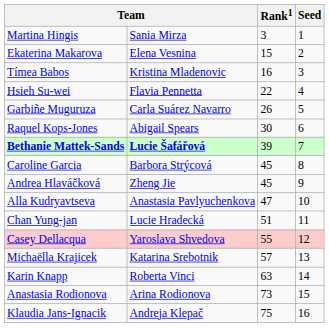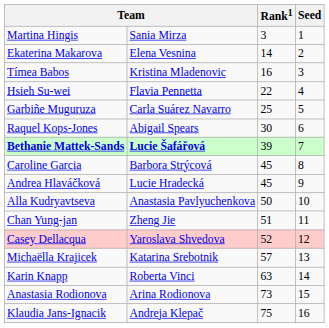 <table class="wikitable sortable collapsible uncollapsed ">
 <tr>
 <th width="325" colspan=2>Team</th>
 <th>Rank<sup>1</sup></th>
 <th>Seed</th>
 </tr>
 <tr>
 <td> <a href='#'>Martina Hingis</a></td>
 <td> <a href='#'>Sania Mirza</a></td>
 <td>3</td>
 <td>1</td>
 </tr>
 <tr>
 <td> <a href='#'>Ekaterina Makarova</a></td>
 <td> <a href='#'>Elena Vesnina</a></td>
-<td>15</td>
+<td>14</td>
 <td>2</td>
 </tr>
 <tr>
 <td> <a href='#'>Tímea Babos</a></td>
 <td> <a href='#'>Kristina Mladenovic</a></td>
 <td>16</td>
 <td>3</td>
 </tr>
 <tr>
 <td> <a href='#'>Hsieh Su-wei</a></td>
 <td> <a href='#'>Flavia Pennetta</a></td>
 <td>22</td>
 <td>4</td>
 </tr>
 <tr>
 <td> <a href='#'>Garbiñe Muguruza</a></td>
 <td> <a href='#'>Carla Suárez Navarro</a></td>
-<td>26</td>
+<td>25</td>
 <td>5</td>
 </tr>
 <tr>
 <td> <a href='#'>Raquel Kops-Jones</a></td>
 <td> <a href='#'>Abigail Spears</a></td>
 <td>30</td>
 <td>6</td>
 </tr>
 <tr style="background:#cfc;">
 <td><strong> <a href='#'>Bethanie Mattek-Sands</a></strong></td>
 <td><strong> <a href='#'>Lucie Šafářová</a></strong></td>
 <td>39</td>
 <td>7</td>
 </tr>
 <tr>
 <td> <a href='#'>Caroline Garcia</a></td>
 <td> <a href='#'>Barbora Strýcová</a></td>
 <td>45</td>
 <td>8</td>
 </tr>
 <tr>
 <td> <a href='#'>Andrea Hlaváčková</a></td>
-<td> <a href='#'>Zheng Jie</a></td>
+<td> <a href='#'>Lucie Hradecká</a></td>
 <td>45</td>
 <td>9</td>
 </tr>
 <tr>
 <td> <a href='#'>Alla Kudryavtseva</a></td>
 <td> <a href='#'>Anastasia Pavlyuchenkova</a></td>
-<td>47</td>
+<td>50</td>
 <td>10</td>
 </tr>
 <tr>
 <td> <a href='#'>Chan Yung-jan</a></td>
-<td> <a href='#'>Lucie Hradecká</a></td>
+<td> <a href='#'>Zheng Jie</a></td>
 <td>51</td>
 <td>11</td>
 </tr>
 <tr style="background:#fcc;">
 <td> <a href='#'>Casey Dellacqua</a></td>
 <td> <a href='#'>Yaroslava Shvedova</a></td>
-<td>55</td>
+<td>52</td>
 <td>12</td>
 </tr>
 <tr>
 <td> <a href='#'>Michaëlla Krajicek</a></td>
 <td> <a href='#'>Katarina Srebotnik</a></td>
 <td>57</td>
 <td>13</td>
 </tr>
 <tr>
 <td> <a href='#'>Karin Knapp</a></td>
 <td> <a href='#'>Roberta Vinci</a></td>
 <td>63</td>
 <td>14</td>
 </tr>
 <tr>
 <td> <a href='#'>Anastasia Rodionova</a></td>
 <td> <a href='#'>Arina Rodionova</a></td>
 <td>73</td>
 <td>15</td>
 </tr>
 <tr>
 <td> <a href='#'>Klaudia Jans-Ignacik</a></td>
 <td> <a href='#'>Andreja Klepač</a></td>
 <td>75</td>
 <td>16</td>
 </tr>
 </table>
